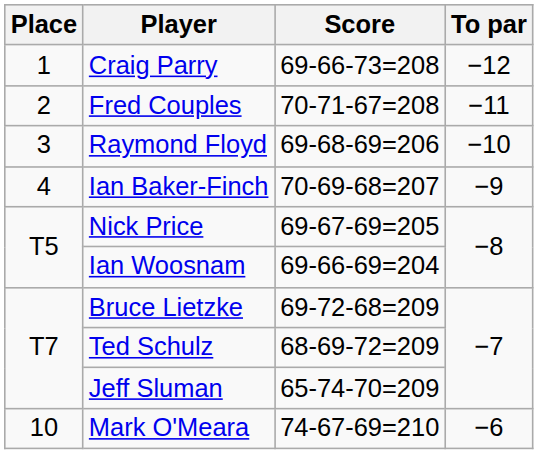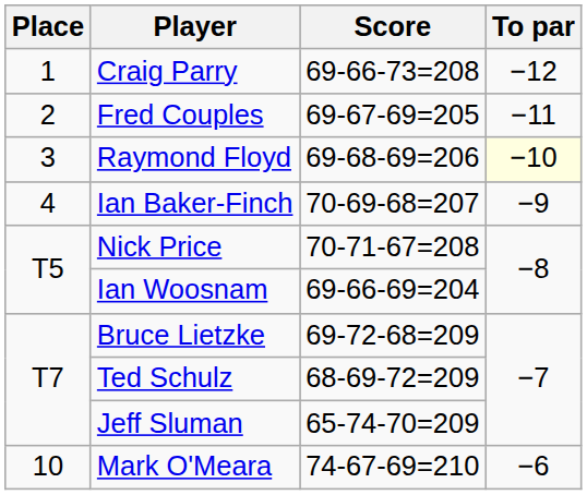 <table class="wikitable">
 <tr>
 <th>Place</th>
 <th>Player</th>
 <th>Score</th>
 <th>To par</th>
 </tr>
 <tr>
 <td align=center>1</td>
 <td> <a href='#'>Craig Parry</a></td>
 <td align=center>69-66-73=208</td>
 <td align=center>−12</td>
 </tr>
 <tr>
 <td align=center>2</td>
 <td> <a href='#'>Fred Couples</a></td>
-<td align=center>70-71-67=208</td>
+<td align=center>69-67-69=205</td>
 <td align=center>−11</td>
 </tr>
 <tr>
 <td align=center>3</td>
 <td> <a href='#'>Raymond Floyd</a></td>
 <td align=center>69-68-69=206</td>
-<td align=center>−10</td>
+<td align=center style="background: lightyellow;">−10</td>
 </tr>
 <tr>
 <td align=center>4</td>
 <td> <a href='#'>Ian Baker-Finch</a></td>
 <td align=center>70-69-68=207</td>
 <td align=center>−9</td>
 </tr>
 <tr>
 <td rowspan="2" align=center>T5</td>
 <td> <a href='#'>Nick Price</a></td>
-<td align=center>69-67-69=205</td>
+<td align=center>70-71-67=208</td>
 <td rowspan="2" align=center>−8</td>
 </tr>
 <tr>
 <td> <a href='#'>Ian Woosnam</a></td>
 <td align=center>69-66-69=204</td>
 </tr>
 <tr>
 <td rowspan="3" align=center>T7</td>
 <td> <a href='#'>Bruce Lietzke</a></td>
 <td align=center>69-72-68=209</td>
 <td rowspan="3" align=center>−7</td>
 </tr>
 <tr>
 <td> <a href='#'>Ted Schulz</a></td>
 <td align=center>68-69-72=209</td>
 </tr>
 <tr>
 <td> <a href='#'>Jeff Sluman</a></td>
 <td align=center>65-74-70=209</td>
 </tr>
 <tr>
 <td align=center>10</td>
 <td> <a href='#'>Mark O'Meara</a></td>
 <td align=center>74-67-69=210</td>
 <td align=center>−6</td>
 </tr>
 </table>
